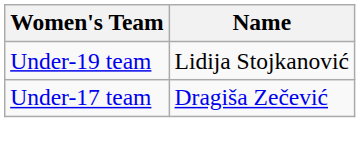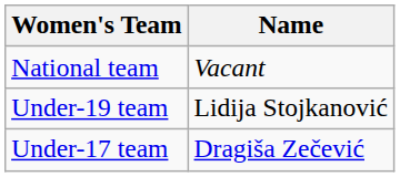 <table class="wikitable">
 <tr>
 <th>Women's Team</th>
 <th>Name</th>
+</tr>
+<tr>
+<td><a href='#'>National team</a></td>
+<td> <em> Vacant</em></td>
 </tr>
 <tr>
 <td><a href='#'>Under-19 team</a></td>
 <td> Lidija Stojkanović</td>
 </tr>
 <tr>
 <td><a href='#'>Under-17 team</a></td>
 <td> <a href='#'>Dragiša Zečević</a></td>
 </tr>
 </table>
